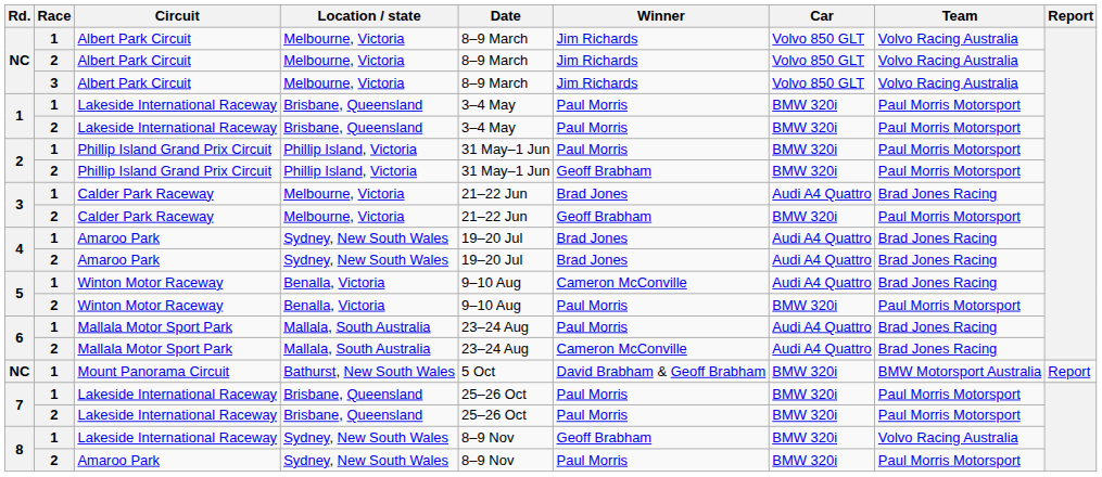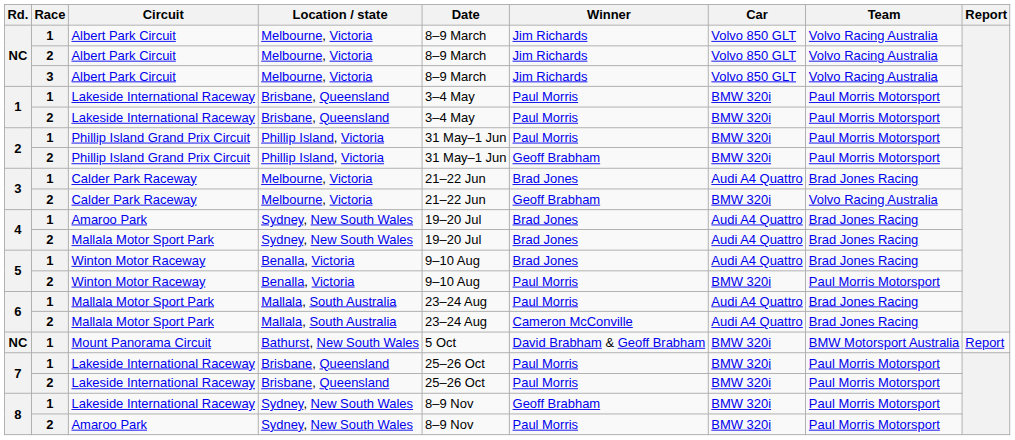 <table class="wikitable" style="font-size: 90%">
 <tr>
 <th>Rd.</th>
 <th>Race</th>
 <th>Circuit</th>
 <th>Location / state</th>
 <th>Date</th>
 <th>Winner</th>
 <th>Car</th>
 <th>Team</th>
 <th>Report</th>
 </tr>
 <tr>
 <th rowspan=3>NC</th>
 <th>1</th>
 <td><a href='#'>Albert Park Circuit</a></td>
 <td><a href='#'>Melbourne</a>, <a href='#'>Victoria</a></td>
 <td>8–9 March</td>
 <td><a href='#'>Jim Richards</a></td>
 <td><a href='#'>Volvo 850 GLT</a></td>
 <td><a href='#'>Volvo Racing Australia</a></td>
 <th rowspan=15></th>
 </tr>
 <tr>
 <th>2</th>
 <td><a href='#'>Albert Park Circuit</a></td>
 <td><a href='#'>Melbourne</a>, <a href='#'>Victoria</a></td>
 <td>8–9 March</td>
 <td><a href='#'>Jim Richards</a></td>
 <td><a href='#'>Volvo 850 GLT</a></td>
 <td><a href='#'>Volvo Racing Australia</a></td>
 </tr>
 <tr>
 <th>3</th>
 <td><a href='#'>Albert Park Circuit</a></td>
 <td><a href='#'>Melbourne</a>, <a href='#'>Victoria</a></td>
 <td>8–9 March</td>
 <td><a href='#'>Jim Richards</a></td>
 <td><a href='#'>Volvo 850 GLT</a></td>
 <td><a href='#'>Volvo Racing Australia</a></td>
 </tr>
 <tr>
 <th rowspan=2>1</th>
 <th>1</th>
 <td><a href='#'>Lakeside International Raceway</a></td>
 <td><a href='#'>Brisbane</a>, <a href='#'>Queensland</a></td>
 <td>3–4 May</td>
 <td><a href='#'>Paul Morris</a></td>
 <td><a href='#'>BMW 320i</a></td>
 <td><a href='#'>Paul Morris Motorsport</a></td>
 </tr>
 <tr>
 <th>2</th>
 <td><a href='#'>Lakeside International Raceway</a></td>
 <td><a href='#'>Brisbane</a>, <a href='#'>Queensland</a></td>
 <td>3–4 May</td>
 <td><a href='#'>Paul Morris</a></td>
 <td><a href='#'>BMW 320i</a></td>
 <td><a href='#'>Paul Morris Motorsport</a></td>
 </tr>
 <tr>
 <th rowspan=2>2</th>
 <th>1</th>
 <td><a href='#'>Phillip Island Grand Prix Circuit</a></td>
 <td><a href='#'>Phillip Island</a>, <a href='#'>Victoria</a></td>
 <td>31 May–1 Jun</td>
 <td><a href='#'>Paul Morris</a></td>
 <td><a href='#'>BMW 320i</a></td>
 <td><a href='#'>Paul Morris Motorsport</a></td>
 </tr>
 <tr>
 <th>2</th>
 <td><a href='#'>Phillip Island Grand Prix Circuit</a></td>
 <td><a href='#'>Phillip Island</a>, <a href='#'>Victoria</a></td>
 <td>31 May–1 Jun</td>
 <td><a href='#'>Geoff Brabham</a></td>
 <td><a href='#'>BMW 320i</a></td>
 <td><a href='#'>Paul Morris Motorsport</a></td>
 </tr>
 <tr>
 <th rowspan=2>3</th>
 <th>1</th>
 <td><a href='#'>Calder Park Raceway</a></td>
 <td><a href='#'>Melbourne</a>, <a href='#'>Victoria</a></td>
 <td>21–22 Jun</td>
 <td><a href='#'>Brad Jones</a></td>
 <td><a href='#'>Audi A4 Quattro</a></td>
 <td><a href='#'>Brad Jones Racing</a></td>
 </tr>
 <tr>
 <th>2</th>
 <td><a href='#'>Calder Park Raceway</a></td>
 <td><a href='#'>Melbourne</a>, <a href='#'>Victoria</a></td>
 <td>21–22 Jun</td>
 <td><a href='#'>Geoff Brabham</a></td>
 <td><a href='#'>BMW 320i</a></td>
-<td><a href='#'>Paul Morris Motorsport</a></td>
+<td><a href='#'>Volvo Racing Australia</a></td>
 </tr>
 <tr>
 <th rowspan=2>4</th>
 <th>1</th>
 <td><a href='#'>Amaroo Park</a></td>
 <td><a href='#'>Sydney</a>, <a href='#'>New South Wales</a></td>
 <td>19–20 Jul</td>
 <td><a href='#'>Brad Jones</a></td>
 <td><a href='#'>Audi A4 Quattro</a></td>
 <td><a href='#'>Brad Jones Racing</a></td>
 </tr>
 <tr>
 <th>2</th>
-<td><a href='#'>Amaroo Park</a></td>
+<td><a href='#'>Mallala Motor Sport Park</a></td>
 <td><a href='#'>Sydney</a>, <a href='#'>New South Wales</a></td>
 <td>19–20 Jul</td>
 <td><a href='#'>Brad Jones</a></td>
 <td><a href='#'>Audi A4 Quattro</a></td>
 <td><a href='#'>Brad Jones Racing</a></td>
 </tr>
 <tr>
 <th rowspan=2>5</th>
 <th>1</th>
 <td><a href='#'>Winton Motor Raceway</a></td>
 <td><a href='#'>Benalla</a>, <a href='#'>Victoria</a></td>
 <td>9–10 Aug</td>
-<td><a href='#'>Cameron McConville</a></td>
+<td><a href='#'>Brad Jones</a></td>
 <td><a href='#'>Audi A4 Quattro</a></td>
 <td><a href='#'>Brad Jones Racing</a></td>
 </tr>
 <tr>
 <th>2</th>
 <td><a href='#'>Winton Motor Raceway</a></td>
 <td><a href='#'>Benalla</a>, <a href='#'>Victoria</a></td>
 <td>9–10 Aug</td>
 <td><a href='#'>Paul Morris</a></td>
 <td><a href='#'>BMW 320i</a></td>
 <td><a href='#'>Paul Morris Motorsport</a></td>
 </tr>
 <tr>
 <th rowspan=2>6</th>
 <th>1</th>
 <td><a href='#'>Mallala Motor Sport Park</a></td>
 <td><a href='#'>Mallala</a>, <a href='#'>South Australia</a></td>
 <td>23–24 Aug</td>
 <td><a href='#'>Paul Morris</a></td>
 <td><a href='#'>Audi A4 Quattro</a></td>
 <td><a href='#'>Brad Jones Racing</a></td>
 </tr>
 <tr>
 <th>2</th>
 <td><a href='#'>Mallala Motor Sport Park</a></td>
 <td><a href='#'>Mallala</a>, <a href='#'>South Australia</a></td>
 <td>23–24 Aug</td>
 <td><a href='#'>Cameron McConville</a></td>
 <td><a href='#'>Audi A4 Quattro</a></td>
 <td><a href='#'>Brad Jones Racing</a></td>
 </tr>
 <tr>
 <th>NC</th>
 <th>1</th>
 <td><a href='#'>Mount Panorama Circuit</a></td>
 <td><a href='#'>Bathurst</a>, <a href='#'>New South Wales</a></td>
 <td>5 Oct</td>
 <td><a href='#'>David Brabham</a> & <a href='#'>Geoff Brabham</a></td>
 <td><a href='#'>BMW 320i</a></td>
 <td><a href='#'>BMW Motorsport Australia</a></td>
 <td><a href='#'>Report</a></td>
 </tr>
 <tr>
 <th rowspan=2>7</th>
 <th>1</th>
 <td><a href='#'>Lakeside International Raceway</a></td>
 <td><a href='#'>Brisbane</a>, <a href='#'>Queensland</a></td>
 <td>25–26 Oct</td>
 <td><a href='#'>Paul Morris</a></td>
 <td><a href='#'>BMW 320i</a></td>
 <td><a href='#'>Paul Morris Motorsport</a></td>
 <th rowspan=4></th>
 </tr>
 <tr>
 <th>2</th>
 <td><a href='#'>Lakeside International Raceway</a></td>
 <td><a href='#'>Brisbane</a>, <a href='#'>Queensland</a></td>
 <td>25–26 Oct</td>
 <td><a href='#'>Paul Morris</a></td>
 <td><a href='#'>BMW 320i</a></td>
 <td><a href='#'>Paul Morris Motorsport</a></td>
 </tr>
 <tr>
 <th rowspan=2>8</th>
 <th>1</th>
 <td><a href='#'>Lakeside International Raceway</a></td>
 <td><a href='#'>Sydney</a>, <a href='#'>New South Wales</a></td>
 <td>8–9 Nov</td>
 <td><a href='#'>Geoff Brabham</a></td>
 <td><a href='#'>BMW 320i</a></td>
-<td><a href='#'>Volvo Racing Australia</a></td>
+<td><a href='#'>Paul Morris Motorsport</a></td>
 </tr>
 <tr>
 <th>2</th>
 <td><a href='#'>Amaroo Park</a></td>
 <td><a href='#'>Sydney</a>, <a href='#'>New South Wales</a></td>
 <td>8–9 Nov</td>
 <td><a href='#'>Paul Morris</a></td>
 <td><a href='#'>BMW 320i</a></td>
 <td><a href='#'>Paul Morris Motorsport</a></td>
 </tr>
 </table>
